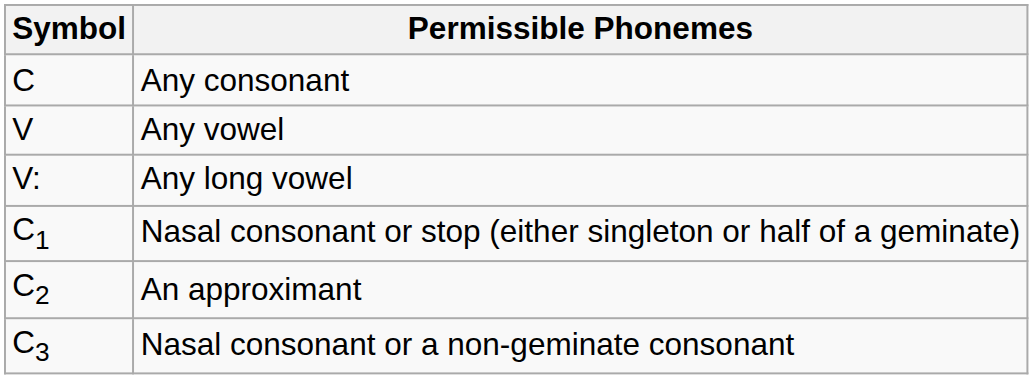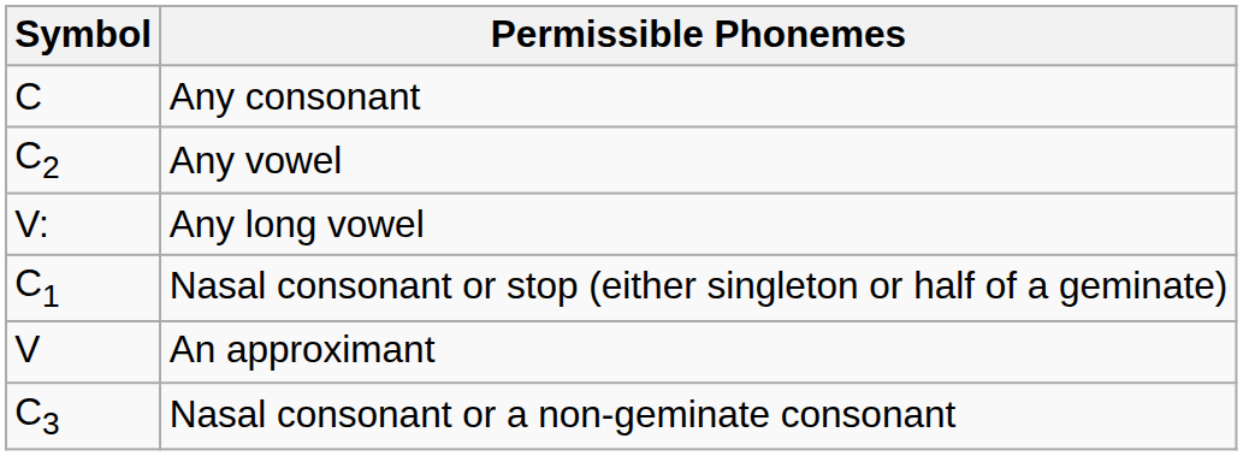 <table class="wikitable">
 <tr>
 <th>Symbol</th>
 <th>Permissible Phonemes</th>
 </tr>
 <tr>
 <td>C</td>
 <td>Any consonant</td>
 </tr>
 <tr>
-<td>V</td>
+<td>C<sub>2</sub></td>
 <td>Any vowel</td>
 </tr>
 <tr>
 <td>V:</td>
 <td>Any long vowel</td>
 </tr>
 <tr>
 <td>C<sub>1</sub></td>
 <td>Nasal consonant or stop (either singleton or half of a geminate)</td>
 </tr>
 <tr>
-<td>C<sub>2</sub></td>
+<td>V</td>
 <td>An approximant</td>
 </tr>
 <tr>
 <td>C<sub>3</sub></td>
 <td>Nasal consonant or a non-geminate consonant</td>
 </tr>
 </table>
